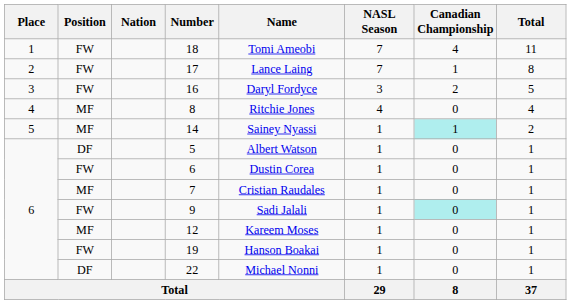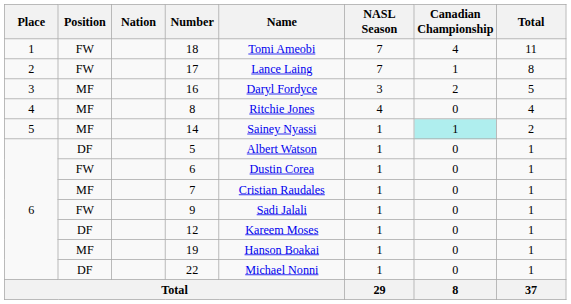 <table class="sortable wikitable" style="font-size: 95%; text-align: center;">
 <tr>
 <th width=60>Place</th>
 <th width=60>Position</th>
 <th width=60>Nation</th>
 <th width=60>Number</th>
 <th width=150>Name</th>
 <th width=80>NASL Season</th>
 <th width=80>Canadian Championship</th>
 <th width=80>Total</th>
 </tr>
 <tr>
 <td>1</td>
 <td>FW</td>
 <td></td>
 <td>18</td>
 <td><a href='#'>Tomi Ameobi</a></td>
 <td>7</td>
 <td>4</td>
 <td>11</td>
 </tr>
 <tr>
 <td>2</td>
 <td>FW</td>
 <td></td>
 <td>17</td>
 <td><a href='#'>Lance Laing</a></td>
 <td>7</td>
 <td>1</td>
 <td>8</td>
 </tr>
 <tr>
 <td>3</td>
-<td>FW</td>
+<td>MF</td>
 <td></td>
 <td>16</td>
 <td><a href='#'>Daryl Fordyce</a></td>
 <td>3</td>
 <td>2</td>
 <td>5</td>
 </tr>
 <tr>
 <td>4</td>
 <td>MF</td>
 <td></td>
 <td>8</td>
 <td><a href='#'>Ritchie Jones</a></td>
 <td>4</td>
 <td>0</td>
 <td>4</td>
 </tr>
 <tr>
 <td>5</td>
 <td>MF</td>
 <td></td>
 <td>14</td>
 <td><a href='#'>Sainey Nyassi</a></td>
 <td>1</td>
 <td style="background: paleturquoise;">1</td>
 <td>2</td>
 </tr>
 <tr>
 <td rowspan="7">6</td>
 <td>DF</td>
 <td></td>
 <td>5</td>
 <td><a href='#'>Albert Watson</a></td>
 <td>1</td>
 <td>0</td>
 <td>1</td>
 </tr>
 <tr>
 <td>FW</td>
 <td></td>
 <td>6</td>
 <td><a href='#'>Dustin Corea</a></td>
 <td>1</td>
 <td>0</td>
 <td>1</td>
 </tr>
 <tr>
 <td>MF</td>
 <td></td>
 <td>7</td>
 <td><a href='#'>Cristian Raudales</a></td>
 <td>1</td>
 <td>0</td>
 <td>1</td>
 </tr>
 <tr>
 <td>FW</td>
 <td></td>
 <td>9</td>
 <td><a href='#'>Sadi Jalali</a></td>
 <td>1</td>
-<td style="background: paleturquoise;">0</td>
+<td>0</td>
 <td>1</td>
 </tr>
 <tr>
-<td>MF</td>
+<td>DF</td>
 <td></td>
 <td>12</td>
 <td><a href='#'>Kareem Moses</a></td>
 <td>1</td>
 <td>0</td>
 <td>1</td>
 </tr>
 <tr>
-<td>FW</td>
+<td>MF</td>
 <td></td>
 <td>19</td>
 <td><a href='#'>Hanson Boakai</a></td>
 <td>1</td>
 <td>0</td>
 <td>1</td>
 </tr>
 <tr>
 <td>DF</td>
 <td></td>
 <td>22</td>
 <td><a href='#'>Michael Nonni</a></td>
 <td>1</td>
 <td>0</td>
 <td>1</td>
 </tr>
 <tr>
 <th colspan=5>Total</th>
 <th>29</th>
 <th>8</th>
 <th>37</th>
 </tr>
 </table>
